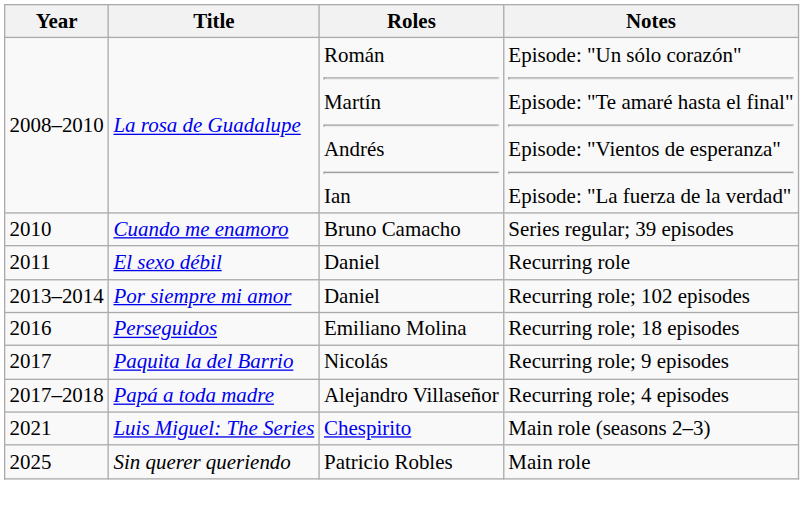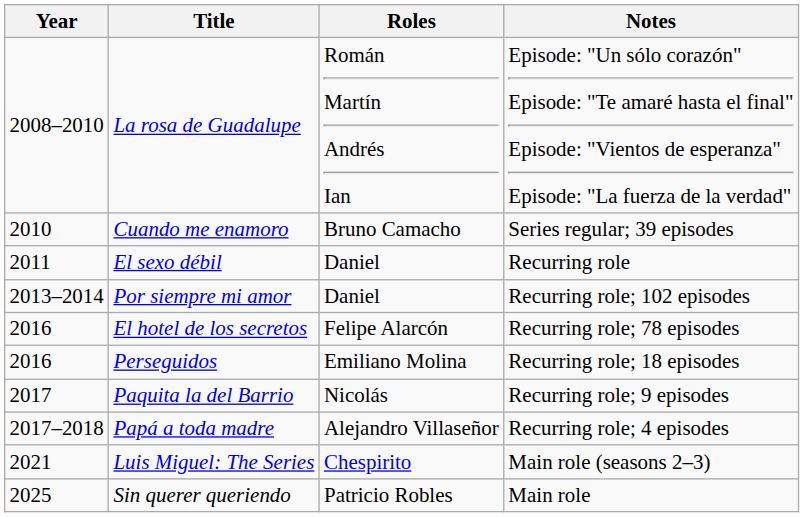 <table class="wikitable sortable">
 <tr>
 <th>Year</th>
 <th>Title</th>
 <th>Roles</th>
 <th>Notes</th>
 </tr>
 <tr>
 <td>2008–2010</td>
 <td><em><a href='#'>La rosa de Guadalupe</a></em></td>
 <td>Román<hr>Martín<hr>Andrés<hr>Ian</td>
 <td>Episode: "Un sólo corazón"<hr>Episode: "Te amaré hasta el final"<hr>Episode: "Vientos de esperanza"<hr>Episode: "La fuerza de la verdad"</td>
 </tr>
 <tr>
 <td>2010</td>
 <td><em><a href='#'>Cuando me enamoro</a></em></td>
 <td>Bruno Camacho</td>
 <td>Series regular; 39 episodes</td>
 </tr>
 <tr>
 <td>2011</td>
 <td><em><a href='#'>El sexo débil</a></em></td>
 <td>Daniel</td>
 <td>Recurring role</td>
 </tr>
 <tr>
 <td>2013–2014</td>
 <td><em><a href='#'>Por siempre mi amor</a></em></td>
 <td>Daniel</td>
 <td>Recurring role; 102 episodes</td>
 </tr>
 <tr>
 <td>2016</td>
+<td><em><a href='#'>El hotel de los secretos</a></em></td>
+<td>Felipe Alarcón</td>
+<td>Recurring role; 78 episodes</td>
+</tr>
+<tr>
+<td>2016</td>
 <td><em><a href='#'>Perseguidos</a></em></td>
 <td>Emiliano Molina</td>
 <td>Recurring role; 18 episodes</td>
 </tr>
 <tr>
 <td>2017</td>
 <td><em><a href='#'>Paquita la del Barrio</a></em></td>
 <td>Nicolás</td>
 <td>Recurring role; 9 episodes</td>
 </tr>
 <tr>
 <td>2017–2018</td>
 <td><em><a href='#'>Papá a toda madre</a></em></td>
 <td>Alejandro Villaseñor</td>
 <td>Recurring role; 4 episodes</td>
 </tr>
 <tr>
 <td>2021</td>
 <td><em><a href='#'>Luis Miguel: The Series</a></em></td>
 <td><a href='#'>Chespirito</a></td>
 <td>Main role (seasons 2–3)</td>
 </tr>
 <tr>
 <td>2025</td>
 <td><em>Sin querer queriendo</em></td>
 <td>Patricio Robles</td>
 <td>Main role</td>
 </tr>
 </table>
